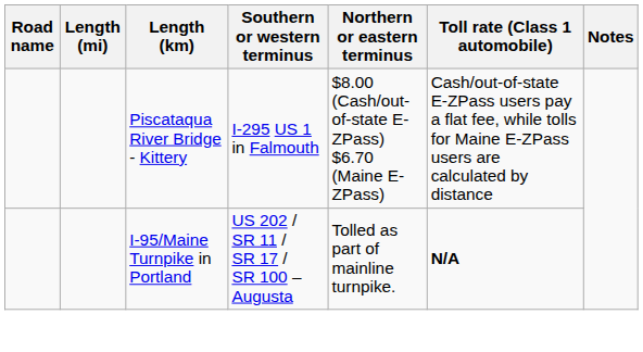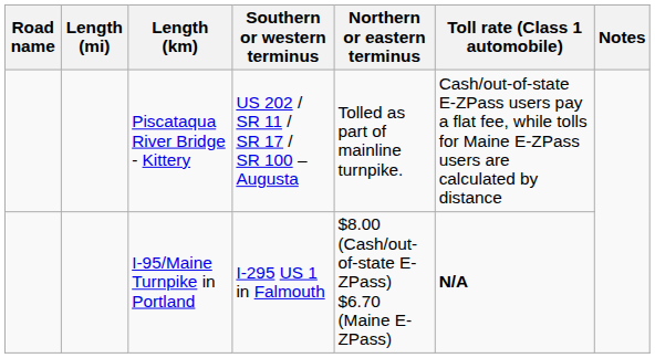 <table class=wikitable>
 <tr>
 <th scope=col>Road name</th>
 <th scope=col>Length (mi)</th>
 <th scope=col>Length (km)</th>
 <th scope=col>Southern or western terminus</th>
 <th scope=col>Northern or eastern terminus</th>
 <th scope=col>Toll rate (Class 1 automobile)</th>
 <th scope=col>Notes</th>
 </tr>
 <tr>
 <td></td>
 <td></td>
 <td><a href='#'>Piscataqua River Bridge</a> - <a href='#'>Kittery</a></td>
-<td><a href='#'>I-295</a> <a href='#'>US 1</a>  in <a href='#'>Falmouth</a></td>
-<td>$8.00 (Cash/out-of-state E-ZPass)<br>$6.70 (Maine E-ZPass)</td>
+<td><a href='#'>US 202</a> / <a href='#'>SR 11</a> / <a href='#'>SR 17</a> / <a href='#'>SR 100</a> – <a href='#'>Augusta</a></td>
+<td>Tolled as part of mainline turnpike.</td>
 <td>Cash/out-of-state E-ZPass users pay a flat fee, while tolls for Maine E-ZPass users are calculated by distance</td>
 </tr>
 <tr>
 <td></td>
 <td></td>
 <td><a href='#'>I-95/Maine Turnpike</a>  in <a href='#'>Portland</a></td>
-<td><a href='#'>US 202</a> / <a href='#'>SR 11</a> / <a href='#'>SR 17</a> / <a href='#'>SR 100</a> – <a href='#'>Augusta</a></td>
-<td>Tolled as part of mainline turnpike.</td>
+<td><a href='#'>I-295</a> <a href='#'>US 1</a>  in <a href='#'>Falmouth</a></td>
+<td>$8.00 (Cash/out-of-state E-ZPass)<br>$6.70 (Maine E-ZPass)</td>
 <td><strong>N/A</strong></td>
 </tr>
 </table>
